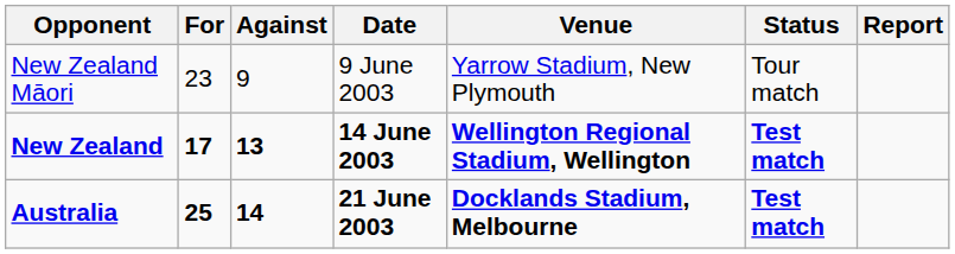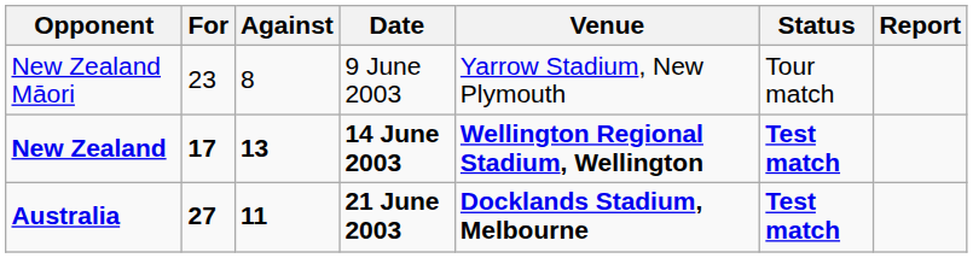 <table class="wikitable">
 <tr>
 <th>Opponent</th>
 <th>For</th>
 <th>Against</th>
 <th>Date</th>
 <th>Venue</th>
 <th>Status</th>
 <th>Report</th>
 </tr>
 <tr>
 <td><a href='#'>New Zealand Māori</a></td>
 <td>23</td>
-<td>9</td>
+<td>8</td>
 <td>9 June 2003</td>
 <td><a href='#'>Yarrow Stadium</a>, New Plymouth</td>
 <td>Tour match</td>
 <td></td>
 </tr>
 <tr>
 <td><strong><a href='#'>New Zealand</a></strong></td>
 <td><strong>17</strong></td>
 <td><strong>13</strong></td>
 <td><strong>14 June 2003</strong></td>
 <td><strong><a href='#'>Wellington Regional Stadium</a>, Wellington</strong></td>
 <td><strong><a href='#'>Test match</a></strong></td>
 <td></td>
 </tr>
 <tr>
 <td><strong><a href='#'>Australia</a></strong></td>
-<td><strong>25</strong></td>
-<td><strong>14</strong></td>
+<td><strong>27</strong></td>
+<td><strong>11</strong></td>
 <td><strong>21 June 2003</strong></td>
 <td><strong><a href='#'>Docklands Stadium</a>, Melbourne</strong></td>
 <td><strong><a href='#'>Test match</a></strong></td>
 <td></td>
 </tr>
 </table>
